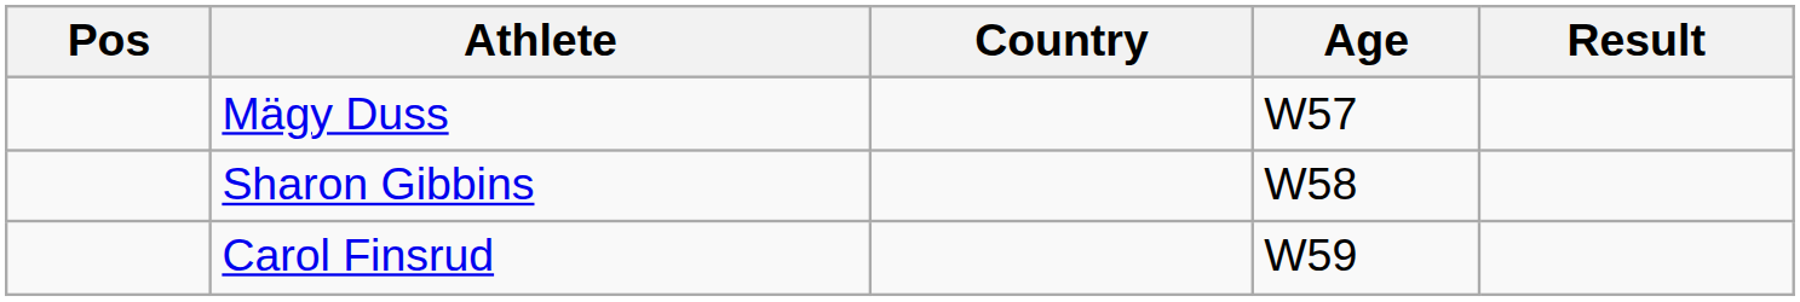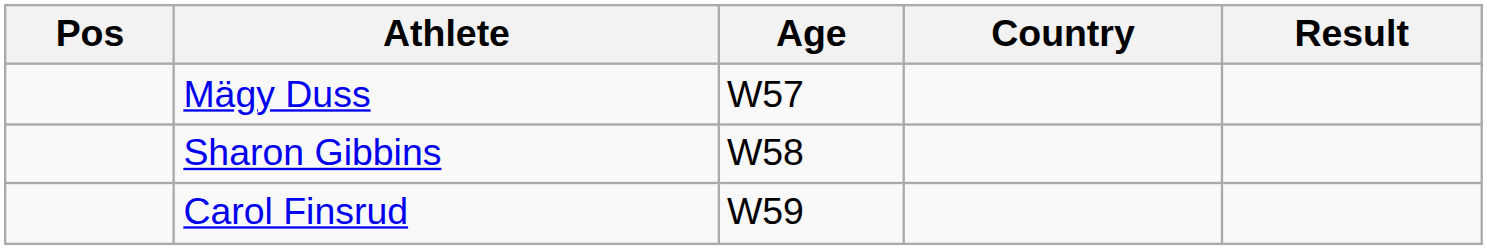 <table class="wikitable"  style="text-align:center; width:50%;">
 <tr>
 <th>Pos</th>
 <th>Athlete</th>
+<th>Age</th>
 <th>Country</th>
-<th>Age</th>
 <th>Result</th>
 </tr>
 <tr>
 <td align=center></td>
 <td align=left><a href='#'>Mägy Duss</a></td>
+<td align=left>W57</td>
 <td align=left></td>
-<td align=left>W57</td>
 <td></td>
 </tr>
 <tr>
 <td align=center></td>
 <td align=left><a href='#'>Sharon Gibbins</a></td>
+<td align=left>W58</td>
 <td align=left></td>
-<td align=left>W58</td>
 <td></td>
 </tr>
 <tr>
 <td align=center></td>
 <td align=left><a href='#'>Carol Finsrud</a></td>
+<td align=left>W59</td>
 <td align=left></td>
-<td align=left>W59</td>
 <td></td>
 </tr>
 </table>
